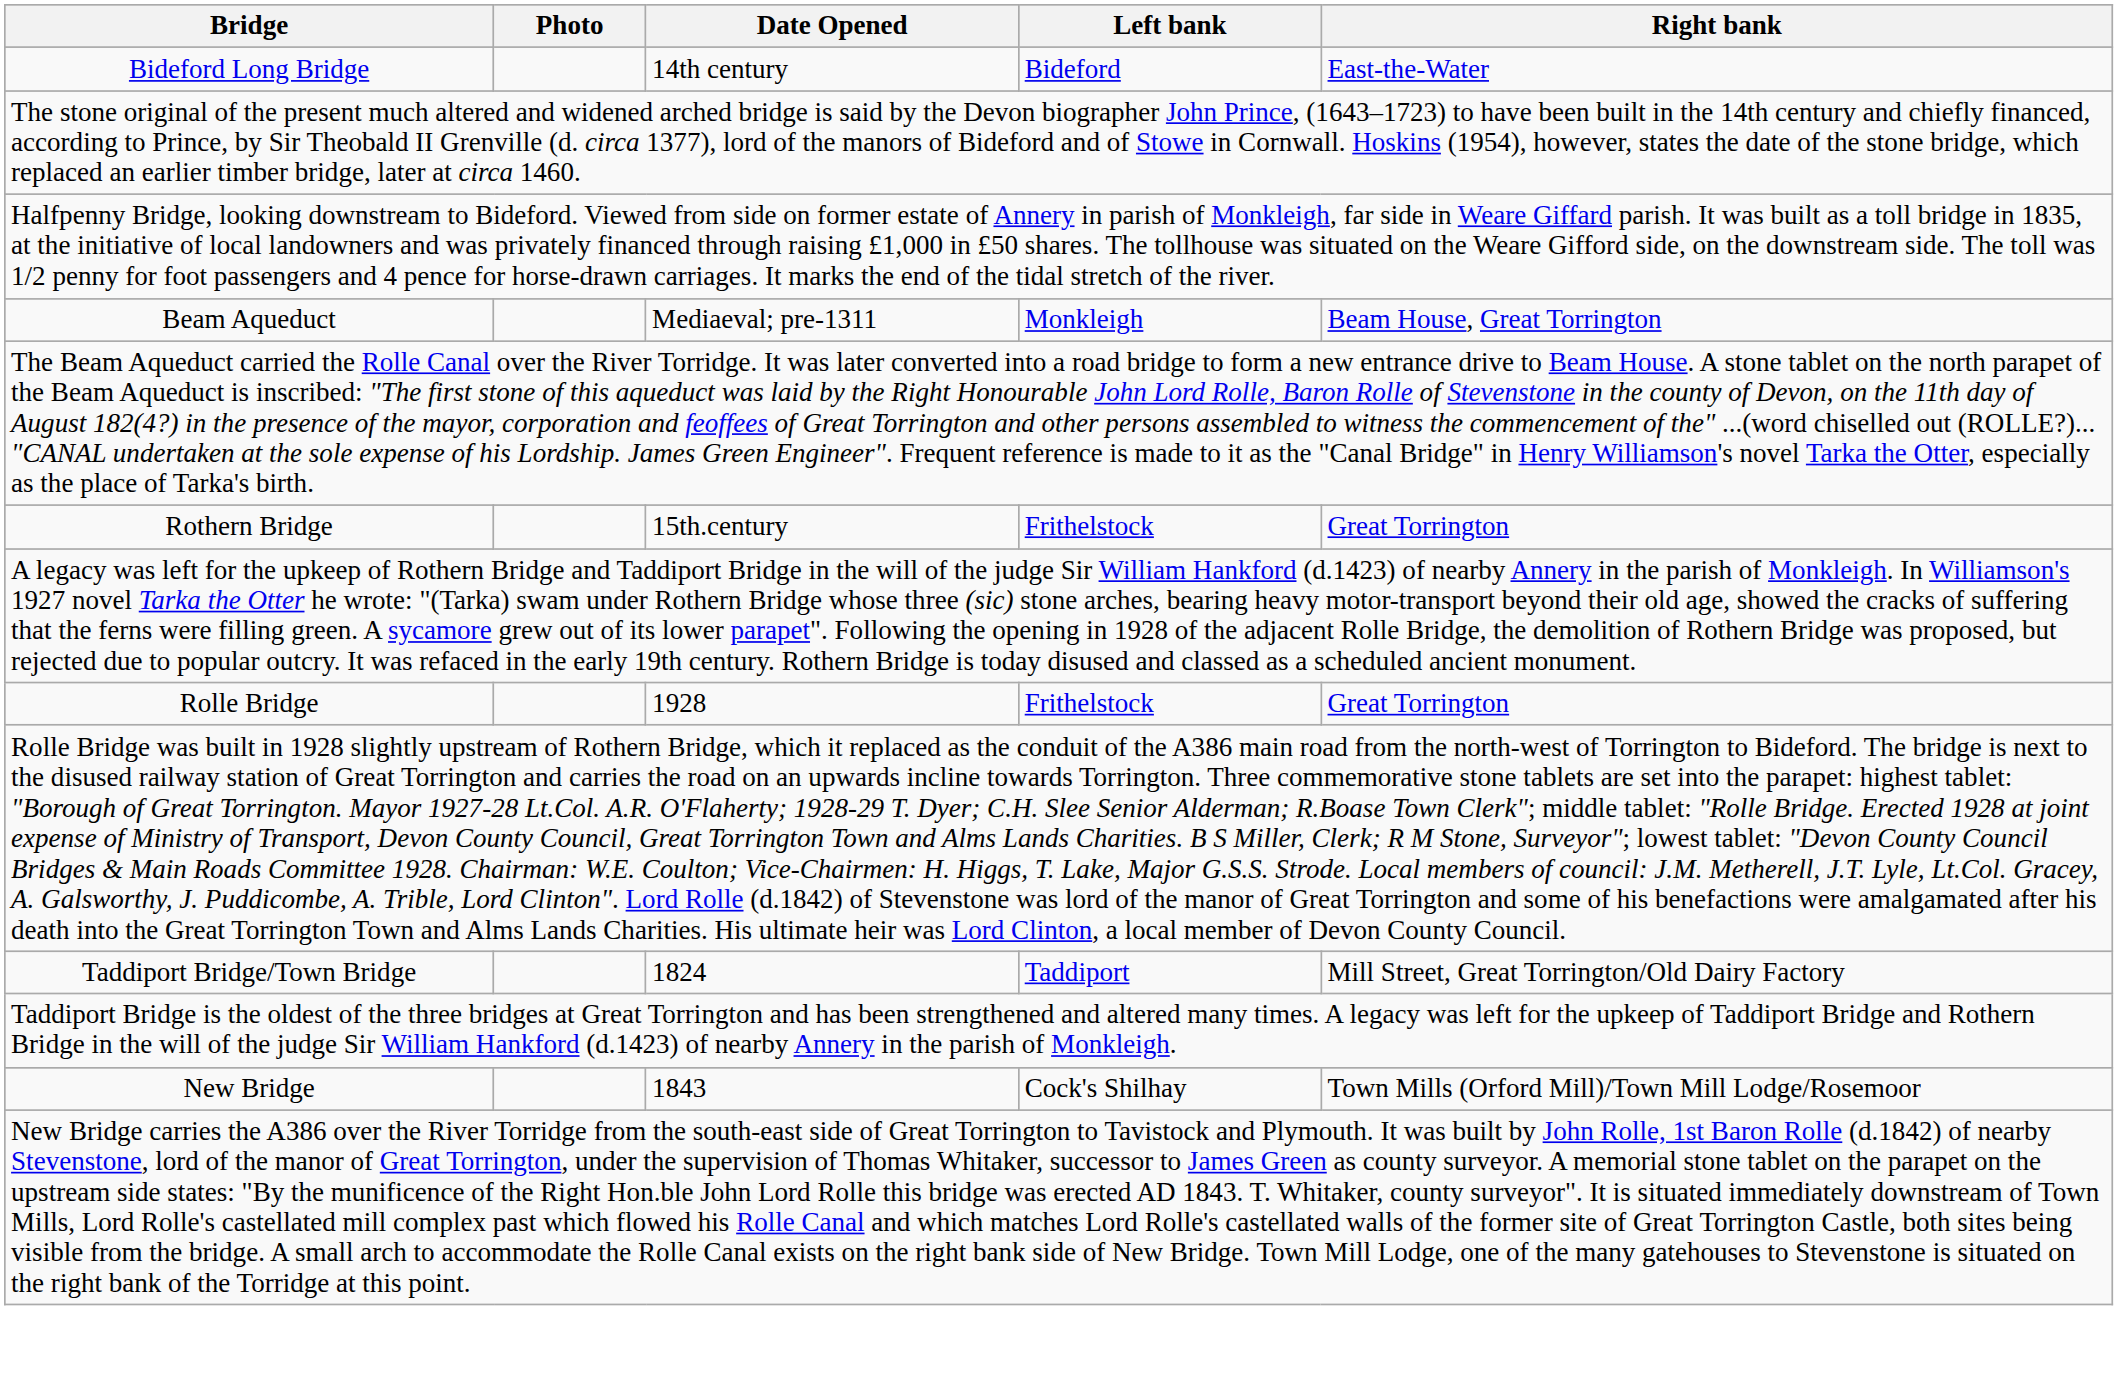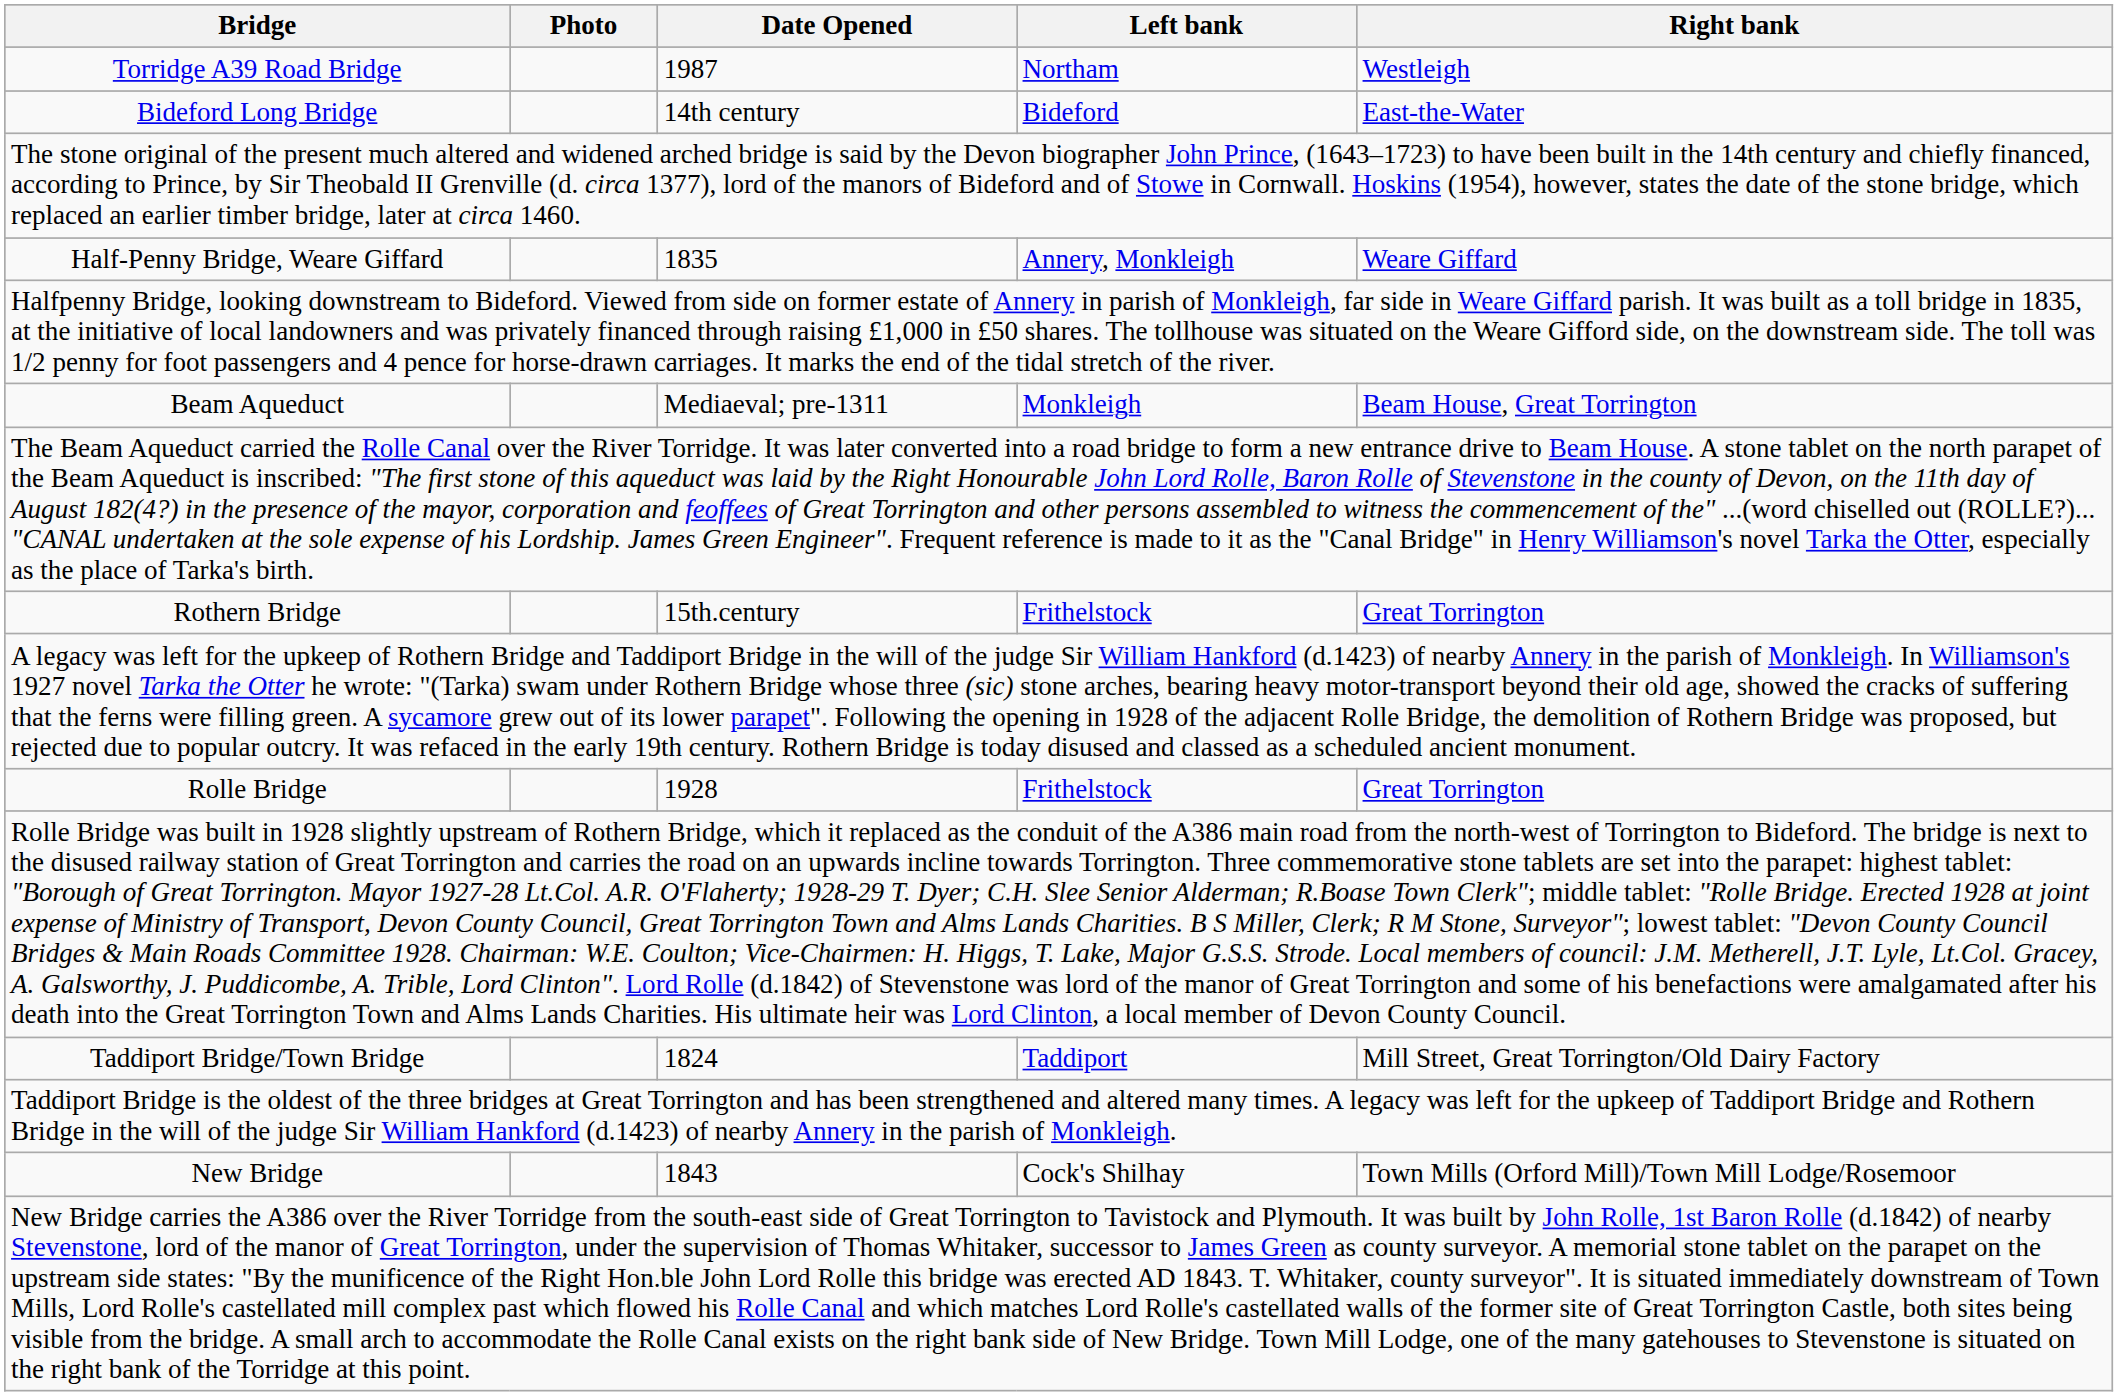 <table class="wikitable">
 <tr>
 <th>Bridge</th>
 <th>Photo</th>
 <th>Date Opened</th>
 <th>Left bank</th>
 <th>Right bank</th>
+</tr>
+<tr>
+<td align="center"><a href='#'>Torridge A39 Road Bridge</a></td>
+<td></td>
+<td>1987</td>
+<td><a href='#'>Northam</a></td>
+<td><a href='#'>Westleigh</a></td>
 </tr>
 <tr>
 <td align="center"><a href='#'>Bideford Long Bridge</a></td>
 <td></td>
 <td>14th century</td>
 <td><a href='#'>Bideford</a></td>
 <td><a href='#'>East-the-Water</a></td>
 </tr>
 <tr>
 <td colspan="5">The stone original of the present much altered and widened arched bridge is said by the Devon biographer <a href='#'>John Prince</a>, (1643–1723) to have been built in the 14th century and chiefly financed, according to Prince, by Sir Theobald II Grenville (d. <em>circa</em> 1377), lord of the manors of Bideford and of <a href='#'>Stowe</a> in Cornwall. <a href='#'>Hoskins</a> (1954), however, states the date of the stone bridge, which replaced an earlier timber bridge, later at <em>circa</em> 1460.</td>
+</tr>
+<tr>
+<td align="center">Half-Penny Bridge, Weare Giffard</td>
+<td></td>
+<td>1835</td>
+<td><a href='#'>Annery</a>, <a href='#'>Monkleigh</a></td>
+<td><a href='#'>Weare Giffard</a></td>
 </tr>
 <tr>
 <td colspan="5">Halfpenny Bridge, looking downstream to Bideford. Viewed from side on former estate of <a href='#'>Annery</a> in parish of <a href='#'>Monkleigh</a>,   far side in <a href='#'>Weare Giffard</a> parish. It was built as a toll bridge in 1835, at the initiative of local landowners and was privately financed through raising £1,000 in £50 shares. The tollhouse was situated on the Weare Gifford side, on the downstream side. The toll was 1/2 penny for foot passengers and 4 pence for horse-drawn carriages. It marks the end of the tidal stretch of the river.</td>
 </tr>
 <tr>
 <td align="center">Beam Aqueduct</td>
 <td></td>
 <td>Mediaeval; pre-1311</td>
 <td><a href='#'>Monkleigh</a></td>
 <td><a href='#'>Beam House</a>, <a href='#'>Great Torrington</a></td>
 </tr>
 <tr>
 <td colspan="5">The Beam Aqueduct carried the <a href='#'>Rolle Canal</a> over the River Torridge. It was later converted into a road bridge to form a new entrance drive to <a href='#'>Beam House</a>. A stone tablet on the north parapet of the Beam Aqueduct is inscribed: <em>"The first stone of this aqueduct was laid by the Right Honourable <a href='#'>John Lord Rolle, Baron Rolle</a> of <a href='#'>Stevenstone</a> in the county of Devon, on the 11th day of August 182(4?) in the presence of the mayor, corporation and <a href='#'>feoffees</a> of Great Torrington and other persons assembled to witness the commencement of the"</em> ...(word chiselled out (ROLLE?)... <em>"CANAL undertaken at the sole expense of his Lordship. James Green Engineer"</em>. Frequent reference is made to it as the "Canal Bridge" in <a href='#'>Henry Williamson</a>'s novel <a href='#'>Tarka the Otter</a>, especially as the place of Tarka's birth.</td>
 </tr>
 <tr>
 <td align="center">Rothern Bridge</td>
 <td></td>
 <td>15th.century</td>
 <td><a href='#'>Frithelstock</a></td>
 <td><a href='#'>Great Torrington</a></td>
 </tr>
 <tr>
 <td colspan="5">A legacy was left for the upkeep of Rothern Bridge and Taddiport Bridge in the will of the judge Sir <a href='#'>William Hankford</a> (d.1423) of nearby <a href='#'>Annery</a> in the parish of <a href='#'>Monkleigh</a>. In <a href='#'>Williamson's</a> 1927 novel <em><a href='#'>Tarka the Otter</a></em> he wrote: "(Tarka) swam under Rothern Bridge whose three <em>(sic)</em> stone arches, bearing heavy motor-transport beyond their old age, showed the cracks of suffering that the ferns were filling green. A <a href='#'>sycamore</a> grew out of its lower <a href='#'>parapet</a>". Following the opening in 1928 of the adjacent Rolle Bridge, the demolition of Rothern Bridge was proposed, but rejected due to popular outcry. It was refaced in the early 19th century. Rothern Bridge is today disused and classed as a scheduled ancient monument.</td>
 </tr>
 <tr>
 <td align="center">Rolle Bridge</td>
 <td></td>
 <td>1928</td>
 <td><a href='#'>Frithelstock</a></td>
 <td><a href='#'>Great Torrington</a></td>
 </tr>
 <tr>
 <td colspan="5">Rolle Bridge was built in 1928 slightly upstream of Rothern Bridge, which it replaced as the conduit of the A386 main road from the north-west of Torrington to Bideford. The bridge is next to the disused railway station of Great Torrington and carries the road on an upwards incline towards Torrington. Three commemorative stone tablets are set into the parapet: highest tablet: <em>"Borough of Great Torrington. Mayor 1927-28 Lt.Col. A.R. O'Flaherty; 1928-29 T. Dyer; C.H. Slee Senior Alderman; R.Boase Town Clerk"</em>; middle tablet: <em>"Rolle Bridge. Erected 1928 at joint expense of Ministry of Transport, Devon County Council, Great Torrington Town and Alms Lands Charities. B S Miller, Clerk; R M Stone, Surveyor"</em>; lowest tablet: <em>"Devon County Council Bridges & Main Roads Committee 1928. Chairman: W.E. Coulton; Vice-Chairmen: H. Higgs, T. Lake, Major G.S.S. Strode. Local members of council: J.M. Metherell, J.T. Lyle, Lt.Col. Gracey, A. Galsworthy, J. Puddicombe, A. Trible, Lord Clinton"</em>. <a href='#'>Lord Rolle</a> (d.1842) of Stevenstone was lord of the manor of Great Torrington and some of his benefactions were amalgamated after his death into the Great Torrington Town and Alms Lands Charities. His ultimate heir was <a href='#'>Lord Clinton</a>, a local member of Devon County Council.</td>
 </tr>
 <tr>
 <td align="center">Taddiport Bridge/Town Bridge</td>
 <td></td>
 <td>1824</td>
 <td><a href='#'>Taddiport</a></td>
 <td>Mill Street, Great Torrington/Old Dairy Factory</td>
 </tr>
 <tr>
 <td colspan="5">Taddiport Bridge is the oldest of the three bridges at Great Torrington and has been strengthened and altered many times. A legacy was left for the upkeep of Taddiport Bridge and Rothern Bridge in the will of the judge Sir <a href='#'>William Hankford</a> (d.1423) of nearby <a href='#'>Annery</a> in the parish of <a href='#'>Monkleigh</a>.</td>
 </tr>
 <tr>
 <td align="center">New Bridge</td>
 <td></td>
 <td>1843</td>
 <td>Cock's Shilhay</td>
 <td>Town Mills (Orford Mill)/Town Mill Lodge/Rosemoor</td>
 </tr>
 <tr>
 <td colspan="5">New Bridge carries the A386 over the River Torridge from the south-east side of Great Torrington to Tavistock and Plymouth. It was built by <a href='#'>John Rolle, 1st Baron Rolle</a> (d.1842) of nearby <a href='#'>Stevenstone</a>, lord of the manor of <a href='#'>Great Torrington</a>, under the supervision of Thomas Whitaker, successor to <a href='#'>James Green</a> as county surveyor.  A memorial stone tablet on the parapet on the upstream side states: "By the munificence of the Right Hon.ble John Lord Rolle this bridge was erected AD 1843. T. Whitaker, county surveyor". It is situated immediately downstream of Town Mills, Lord Rolle's castellated mill complex past which flowed his <a href='#'>Rolle Canal</a> and which matches Lord Rolle's castellated walls of the former site of Great Torrington Castle, both sites being visible from the bridge. A small arch to accommodate the Rolle Canal exists on the right bank side of New Bridge. Town Mill Lodge, one of the many gatehouses to Stevenstone is situated on the right bank of the Torridge at this point.</td>
 </tr>
 </table>
